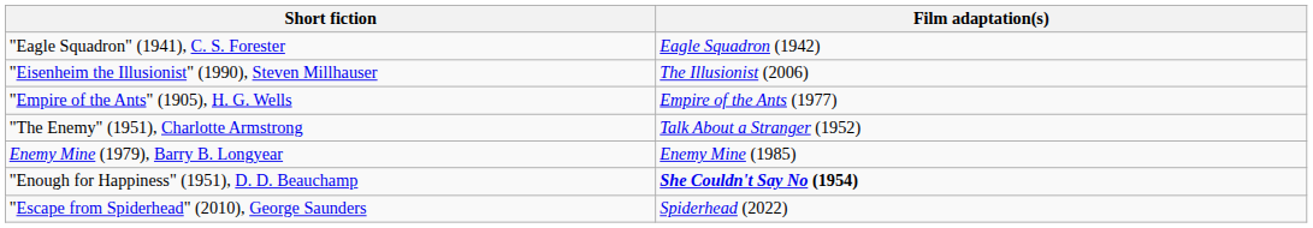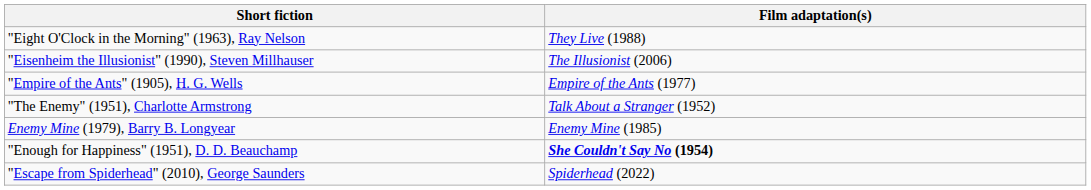 <table class="wikitable">
 <tr>
 <th width="600">Short fiction</th>
 <th width="600">Film adaptation(s)</th>
 </tr>
 <tr>
-<td>"Eagle Squadron" (1941), <a href='#'>C. S. Forester</a></td>
-<td><em><a href='#'>Eagle Squadron</a></em> (1942)</td>
+<td>"Eight O'Clock in the Morning" (1963), <a href='#'>Ray Nelson</a></td>
+<td><em><a href='#'>They Live</a></em> (1988)</td>
 </tr>
 <tr>
 <td>"<a href='#'>Eisenheim the Illusionist</a>" (1990), <a href='#'>Steven Millhauser</a></td>
 <td><em><a href='#'>The Illusionist</a></em> (2006)</td>
 </tr>
 <tr>
 <td>"<a href='#'>Empire of the Ants</a>" (1905), <a href='#'>H. G. Wells</a></td>
 <td><em><a href='#'>Empire of the Ants</a></em> (1977)</td>
 </tr>
 <tr>
 <td>"The Enemy" (1951), <a href='#'>Charlotte Armstrong</a></td>
 <td><em><a href='#'>Talk About a Stranger</a></em> (1952)</td>
 </tr>
 <tr>
 <td><em><a href='#'>Enemy Mine</a></em> (1979), <a href='#'>Barry B. Longyear</a></td>
 <td><em><a href='#'>Enemy Mine</a></em> (1985)</td>
 </tr>
 <tr>
 <td>"Enough for Happiness" (1951), <a href='#'>D. D. Beauchamp</a></td>
 <td><strong><em><a href='#'>She Couldn't Say No</a></em> (1954)</strong></td>
 </tr>
 <tr>
 <td>"<a href='#'>Escape from Spiderhead</a>" (2010), <a href='#'>George Saunders</a></td>
 <td><em><a href='#'>Spiderhead</a></em> (2022)</td>
 </tr>
 </table>
